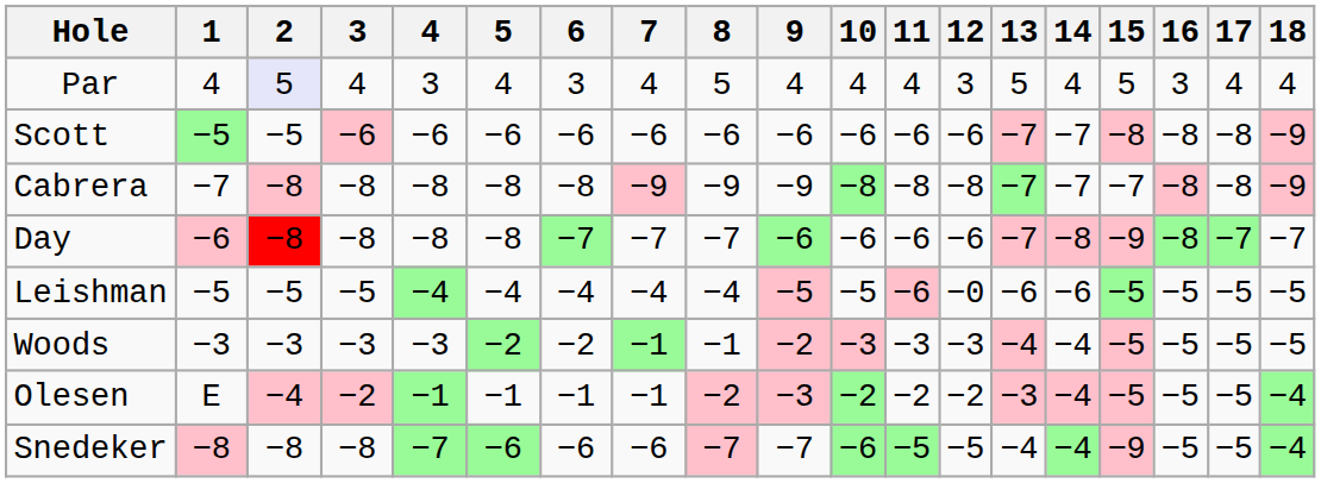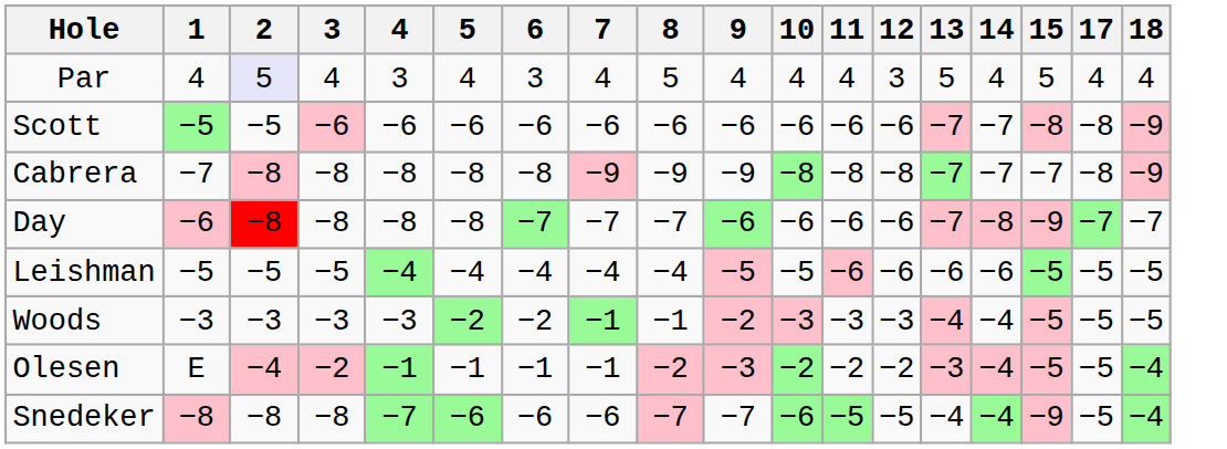 <table class="wikitable" style="text-align:center">
 <tr>
 <th>Hole</th>
 <th> 1 </th>
 <th> 2 </th>
 <th> 3 </th>
 <th> 4 </th>
 <th> 5 </th>
 <th> 6 </th>
 <th> 7 </th>
 <th> 8 </th>
 <th> 9 </th>
 <th>10</th>
 <th>11</th>
 <th>12</th>
 <th>13</th>
 <th>14</th>
 <th>15</th>
-<th>16</th>
 <th>17</th>
 <th>18</th>
 </tr>
 <tr>
 <td>Par</td>
 <td>4</td>
 <td style="background: lavender;">5</td>
 <td>4</td>
 <td>3</td>
 <td>4</td>
 <td>3</td>
 <td>4</td>
 <td>5</td>
 <td>4</td>
 <td>4</td>
 <td>4</td>
 <td>3</td>
 <td>5</td>
 <td>4</td>
 <td>5</td>
-<td>3</td>
 <td>4</td>
 <td>4</td>
 </tr>
 <tr>
 <td align=left> Scott</td>
 <td style="background: PaleGreen;">−5</td>
 <td>−5</td>
 <td style="background: Pink;">−6</td>
 <td>−6</td>
 <td>−6</td>
 <td>−6</td>
 <td>−6</td>
 <td>−6</td>
 <td>−6</td>
 <td>−6</td>
 <td>−6</td>
 <td>−6</td>
 <td style="background: Pink;">−7</td>
 <td>−7</td>
 <td style="background: Pink;">−8</td>
 <td>−8</td>
-<td>−8</td>
 <td style="background: Pink;">−9</td>
 </tr>
 <tr>
 <td align=left> Cabrera</td>
 <td>−7</td>
 <td style="background: Pink;">−8</td>
 <td>−8</td>
 <td>−8</td>
 <td>−8</td>
 <td>−8</td>
 <td style="background: Pink;">−9</td>
 <td>−9</td>
 <td>−9</td>
 <td style="background: PaleGreen;">−8</td>
 <td>−8</td>
 <td>−8</td>
 <td style="background: PaleGreen;">−7</td>
 <td>−7</td>
 <td>−7</td>
-<td style="background: Pink;">−8</td>
 <td>−8</td>
 <td style="background: Pink;">−9</td>
 </tr>
 <tr>
 <td align=left> Day</td>
 <td style="background: Pink;">−6</td>
 <td style="background: Red;">−8</td>
 <td>−8</td>
 <td>−8</td>
 <td>−8</td>
 <td style="background: PaleGreen;">−7</td>
 <td>−7</td>
 <td>−7</td>
 <td style="background: PaleGreen;">−6</td>
 <td>−6</td>
 <td>−6</td>
 <td>−6</td>
 <td style="background: Pink;">−7</td>
 <td style="background: Pink;">−8</td>
 <td style="background: Pink;">−9</td>
-<td style="background: PaleGreen;">−8</td>
 <td style="background: PaleGreen;">−7</td>
 <td>−7</td>
 </tr>
 <tr>
 <td align=left> Leishman</td>
 <td>−5</td>
 <td>−5</td>
 <td>−5</td>
 <td style="background: PaleGreen;">−4</td>
 <td>−4</td>
 <td>−4</td>
 <td>−4</td>
 <td>−4</td>
 <td style="background: Pink;">−5</td>
 <td>−5</td>
 <td style="background: Pink;">−6</td>
-<td>−0</td>
+<td>−6</td>
 <td>−6</td>
 <td>−6</td>
 <td style="background: PaleGreen;">−5</td>
-<td>−5</td>
 <td>−5</td>
 <td>−5</td>
 </tr>
 <tr>
 <td align=left> Woods</td>
 <td>−3</td>
 <td>−3</td>
 <td>−3</td>
 <td>−3</td>
 <td style="background: PaleGreen;">−2</td>
 <td>−2</td>
 <td style="background: PaleGreen;">−1</td>
 <td>−1</td>
 <td style="background: Pink;">−2</td>
 <td style="background: Pink;">−3</td>
 <td>−3</td>
 <td>−3</td>
 <td style="background: Pink;">−4</td>
 <td>−4</td>
 <td style="background: Pink;">−5</td>
 <td>−5</td>
 <td>−5</td>
-<td>−5</td>
 </tr>
 <tr>
 <td align=left> Olesen</td>
 <td>E</td>
 <td style="background: Pink;">−4</td>
 <td style="background: Pink;">−2</td>
 <td style="background: PaleGreen;">−1</td>
 <td>−1</td>
 <td>−1</td>
 <td>−1</td>
 <td style="background: Pink;">−2</td>
 <td style="background: Pink;">−3</td>
 <td style="background: PaleGreen;">−2</td>
 <td>−2</td>
 <td>−2</td>
 <td style="background: Pink;">−3</td>
 <td style="background: Pink;">−4</td>
 <td style="background: Pink;">−5</td>
-<td>−5</td>
 <td>−5</td>
 <td style="background: PaleGreen;">−4</td>
 </tr>
 <tr>
 <td align=left> Snedeker</td>
 <td style="background: Pink;">−8</td>
 <td>−8</td>
 <td>−8</td>
 <td style="background: PaleGreen;">−7</td>
 <td style="background: PaleGreen;">−6</td>
 <td>−6</td>
 <td>−6</td>
 <td style="background: Pink;">−7</td>
 <td>−7</td>
 <td style="background: PaleGreen;">−6</td>
 <td style="background: PaleGreen;">−5</td>
 <td>−5</td>
 <td>−4</td>
 <td style="background: PaleGreen;">−4</td>
 <td style="background: Pink;">−9</td>
 <td>−5</td>
-<td>−5</td>
 <td style="background: PaleGreen;">−4</td>
 </tr>
 </table>
